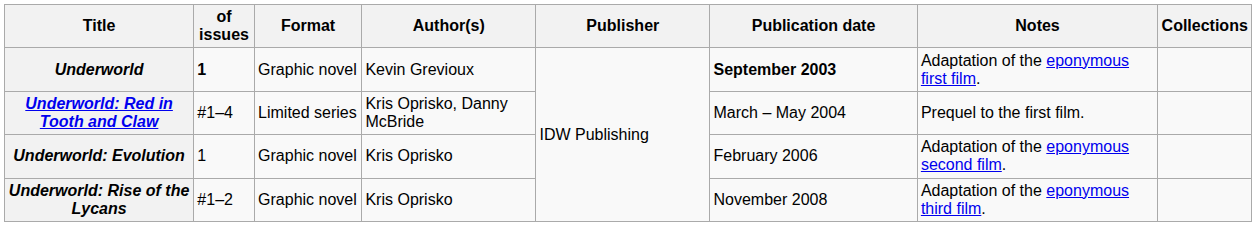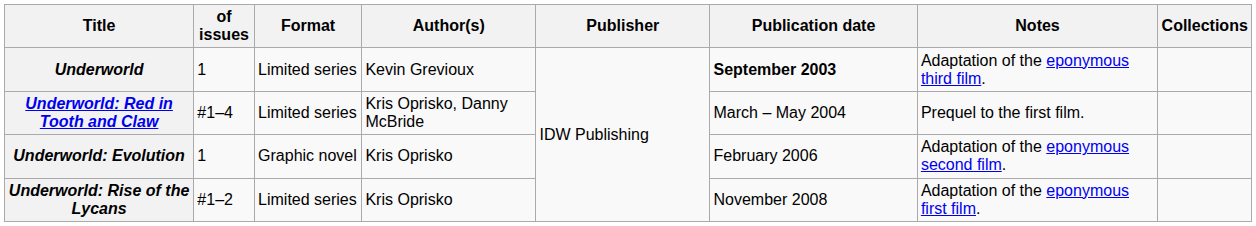 <table class="wikitable">
 <tr>
 <th>Title</th>
 <th style="width:40pt"> of issues</th>
 <th style="width:75pt">Format</th>
 <th style="width:125pt">Author(s)</th>
 <th style="width:125pt">Publisher</th>
 <th style="width:150pt">Publication date</th>
 <th style="width:175pt">Notes</th>
 <th>Collections</th>
 </tr>
 <tr>
 <th><em>Underworld</em></th>
-<td><strong>1</strong></td>
-<td>Graphic novel</td>
+<td>1</td>
+<td>Limited series</td>
 <td>Kevin Grevioux</td>
 <td rowspan="4">IDW Publishing</td>
 <td><strong>September 2003</strong></td>
-<td>Adaptation of the <a href='#'>eponymous first film</a>.</td>
+<td>Adaptation of the <a href='#'>eponymous third film</a>.</td>
 </tr>
 <tr>
 <th><em><a href='#'>Underworld: Red in Tooth and Claw</a></em></th>
 <td>#1–4</td>
 <td>Limited series</td>
 <td>Kris Oprisko, Danny McBride</td>
 <td>March – May 2004</td>
 <td>Prequel to the first film.</td>
 <td></td>
 </tr>
 <tr>
 <th><em>Underworld: Evolution</em></th>
 <td>1</td>
 <td>Graphic novel</td>
 <td>Kris Oprisko</td>
 <td>February 2006</td>
 <td>Adaptation of the <a href='#'>eponymous second film</a>.</td>
 <td></td>
 </tr>
 <tr>
 <th><em>Underworld: Rise of the Lycans</em></th>
 <td>#1–2</td>
-<td>Graphic novel</td>
+<td>Limited series</td>
 <td>Kris Oprisko</td>
 <td>November 2008</td>
-<td>Adaptation of the <a href='#'>eponymous third film</a>.</td>
+<td>Adaptation of the <a href='#'>eponymous first film</a>.</td>
 <td></td>
 </tr>
 </table>
